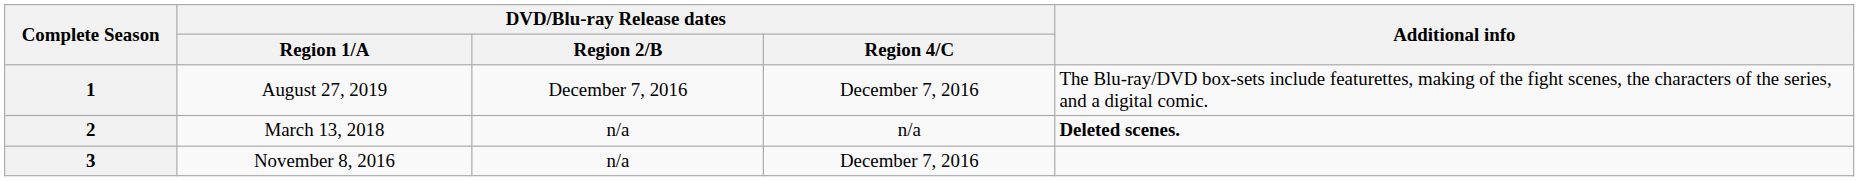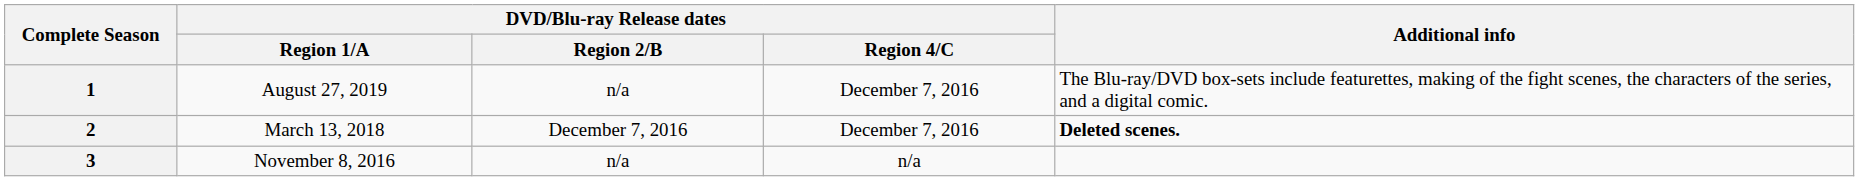 <table class="wikitable">
 <tr>
 <th rowspan="2" width="4%">Complete Season</th>
 <th colspan="3" width="22%">DVD/Blu-ray Release dates</th>
 <th rowspan="2" width="20%">Additional info</th>
 </tr>
 <tr>
 <th>Region 1/A</th>
 <th>Region 2/B</th>
 <th>Region 4/C</th>
 </tr>
 <tr>
 <th>1</th>
 <td style="text-align:center">August 27, 2019</td>
-<td style="text-align:center">December 7, 2016</td>
+<td style="text-align:center">n/a</td>
 <td style="text-align:center">December 7, 2016</td>
 <td rowspan="1">The Blu-ray/DVD box-sets include featurettes, making of the fight scenes, the characters of the series, and a digital comic.</td>
 </tr>
 <tr>
 <th>2</th>
 <td style="text-align:center">March 13, 2018</td>
-<td style="text-align:center">n/a</td>
-<td style="text-align:center">n/a</td>
+<td style="text-align:center">December 7, 2016</td>
+<td style="text-align:center">December 7, 2016</td>
 <td rowspan="1"><strong>Deleted scenes.</strong></td>
 </tr>
 <tr>
 <th>3</th>
 <td style="text-align:center">November 8, 2016</td>
 <td style="text-align:center">n/a</td>
-<td style="text-align:center">December 7, 2016</td>
+<td style="text-align:center">n/a</td>
 <td rowspan="1"></td>
 </tr>
 </table>
